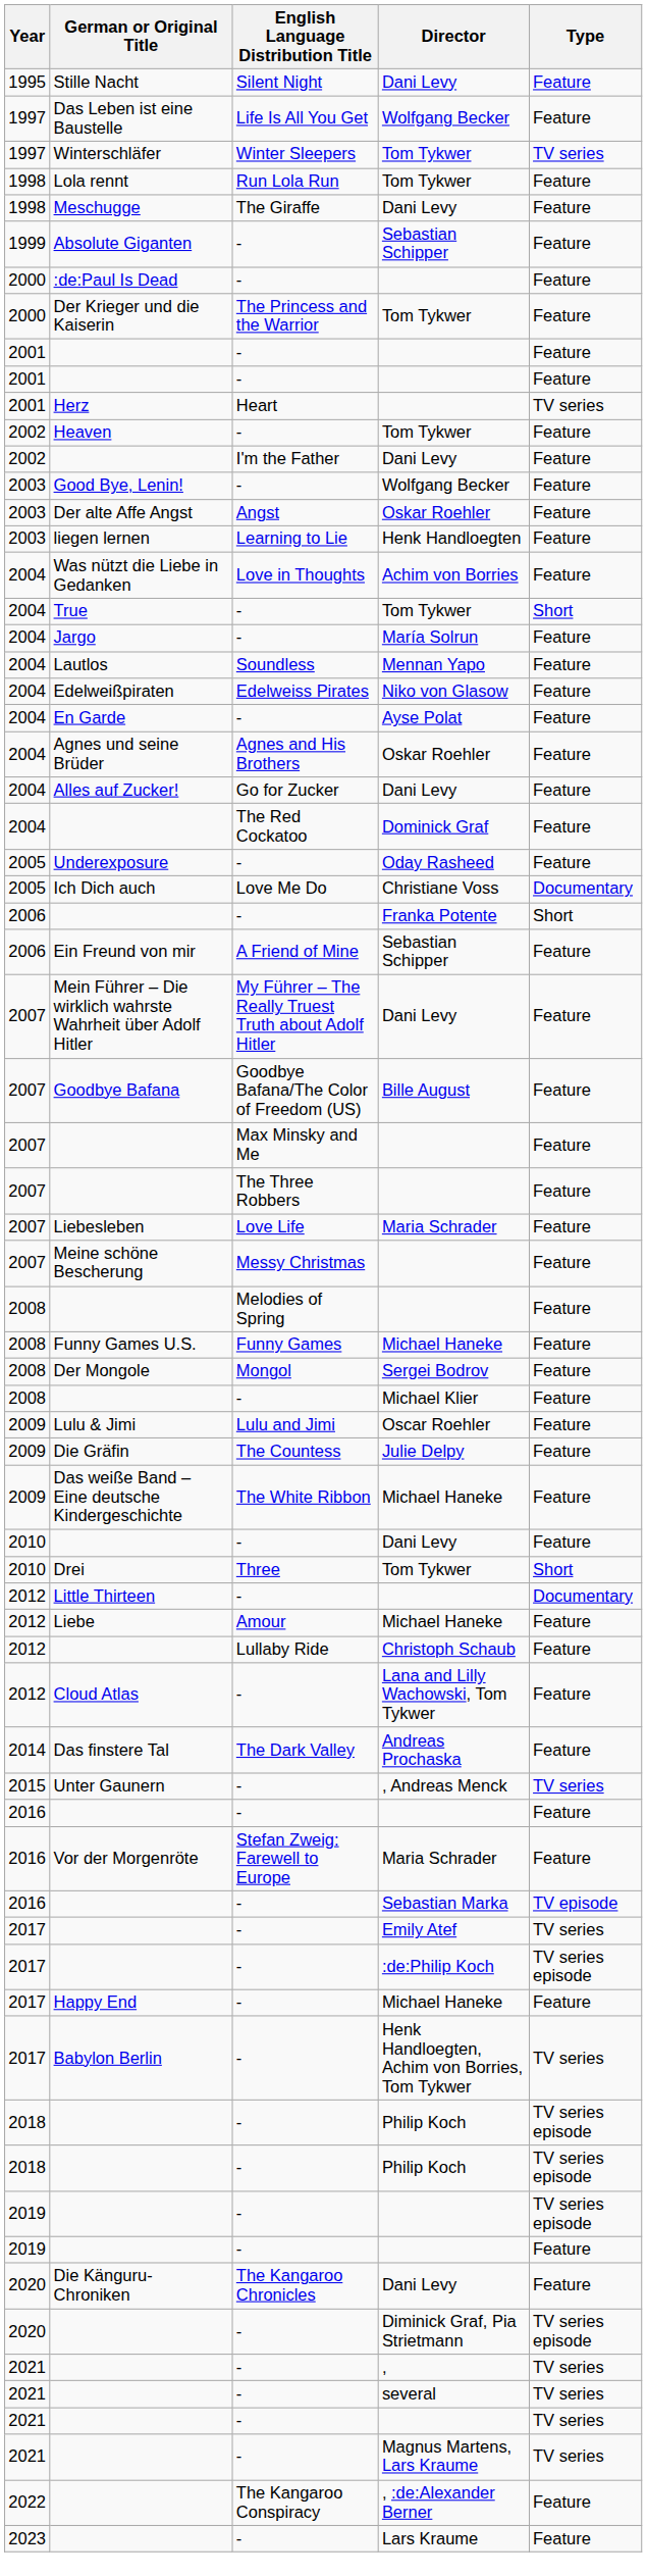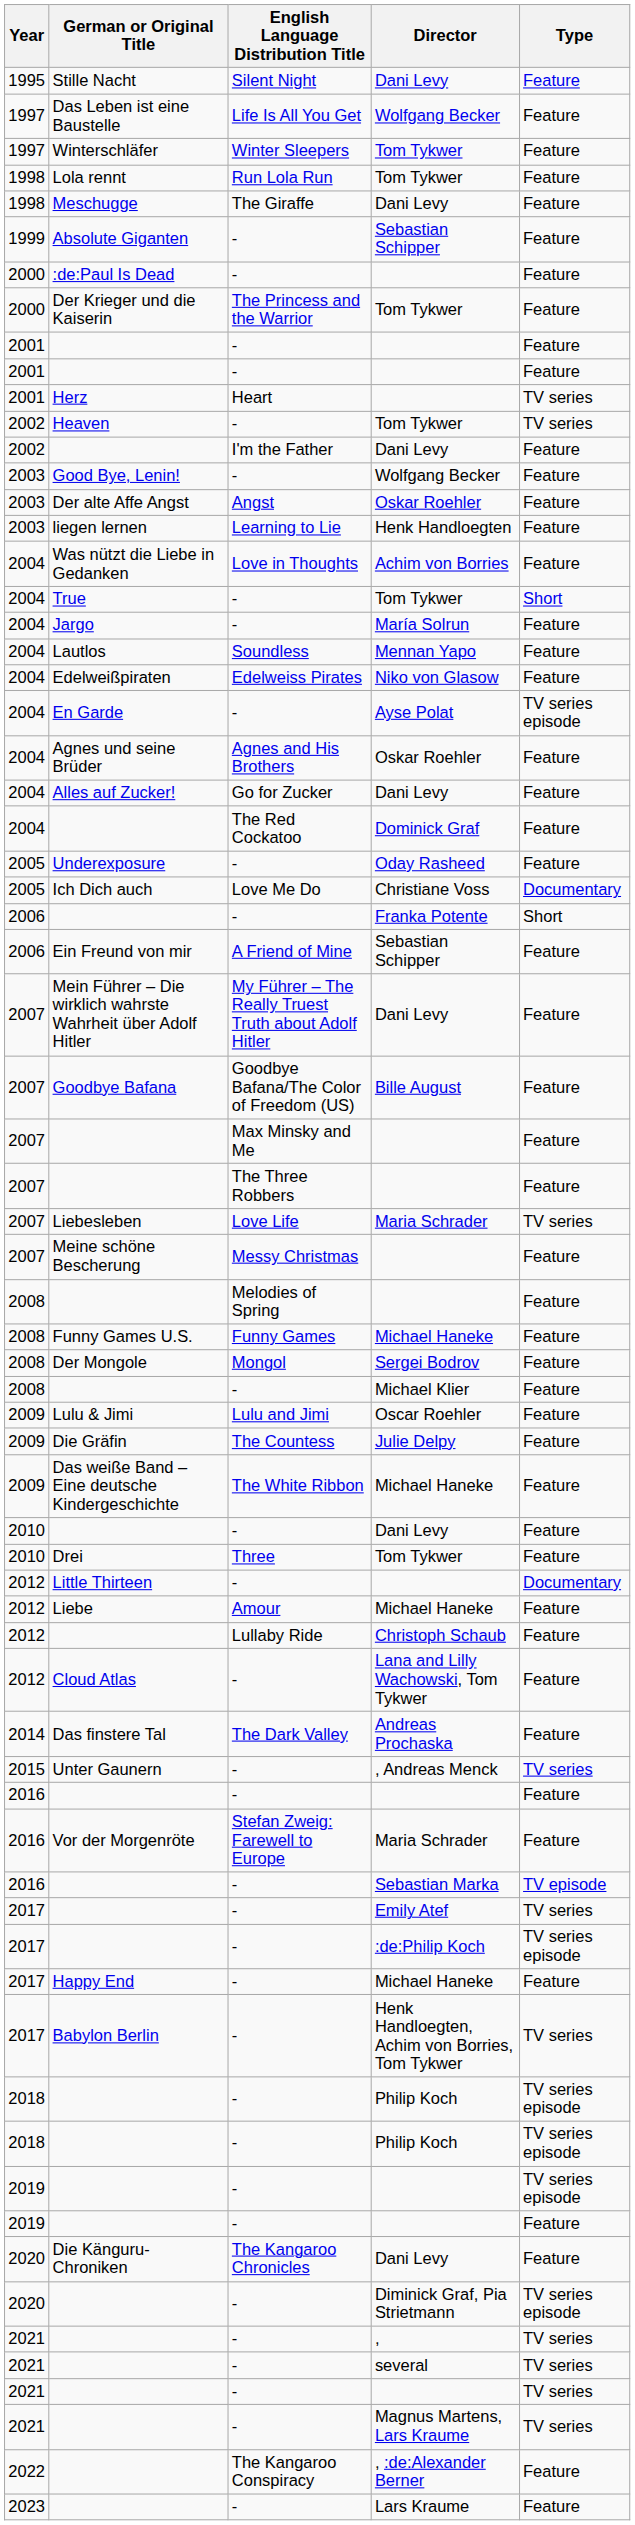 <table class="wikitable sortable sticky-header">
 <tr>
 <th>Year</th>
 <th>German or Original Title</th>
 <th>English Language Distribution Title</th>
 <th>Director</th>
 <th>Type</th>
 </tr>
 <tr>
 <td>1995</td>
 <td>Stille Nacht</td>
 <td><a href='#'>Silent Night</a></td>
 <td><a href='#'>Dani Levy</a></td>
 <td><a href='#'>Feature</a></td>
 </tr>
 <tr>
 <td>1997</td>
 <td>Das Leben ist eine Baustelle</td>
 <td><a href='#'>Life Is All You Get</a></td>
 <td><a href='#'>Wolfgang Becker</a></td>
 <td>Feature</td>
 </tr>
 <tr>
 <td>1997</td>
 <td>Winterschläfer</td>
 <td><a href='#'>Winter Sleepers</a></td>
 <td><a href='#'>Tom Tykwer</a></td>
-<td><a href='#'>TV series</a></td>
+<td>Feature</td>
 </tr>
 <tr>
 <td>1998</td>
 <td>Lola rennt</td>
 <td><a href='#'>Run Lola Run</a></td>
 <td>Tom Tykwer</td>
 <td>Feature</td>
 </tr>
 <tr>
 <td>1998</td>
 <td><a href='#'>Meschugge</a></td>
 <td>The Giraffe</td>
 <td>Dani Levy</td>
 <td>Feature</td>
 </tr>
 <tr>
 <td>1999</td>
 <td><a href='#'>Absolute Giganten</a></td>
 <td>-</td>
 <td><a href='#'>Sebastian Schipper</a></td>
 <td>Feature</td>
 </tr>
 <tr>
 <td>2000</td>
 <td><a href='#'>:de:Paul Is Dead</a></td>
 <td>-</td>
 <td></td>
 <td>Feature</td>
 </tr>
 <tr>
 <td>2000</td>
 <td>Der Krieger und die Kaiserin</td>
 <td><a href='#'>The Princess and the Warrior</a></td>
 <td>Tom Tykwer</td>
 <td>Feature</td>
 </tr>
 <tr>
 <td>2001</td>
 <td></td>
 <td>-</td>
 <td></td>
 <td>Feature</td>
 </tr>
 <tr>
 <td>2001</td>
 <td></td>
 <td>-</td>
 <td></td>
 <td>Feature</td>
 </tr>
 <tr>
 <td>2001</td>
 <td><a href='#'>Herz</a></td>
 <td>Heart</td>
 <td></td>
 <td>TV series</td>
 </tr>
 <tr>
 <td>2002</td>
 <td><a href='#'>Heaven</a></td>
 <td>-</td>
 <td>Tom Tykwer</td>
-<td>Feature</td>
+<td>TV series</td>
 </tr>
 <tr>
 <td>2002</td>
 <td></td>
 <td>I'm the Father</td>
 <td>Dani Levy</td>
 <td>Feature</td>
 </tr>
 <tr>
 <td>2003</td>
 <td><a href='#'>Good Bye, Lenin!</a></td>
 <td>-</td>
 <td>Wolfgang Becker</td>
 <td>Feature</td>
 </tr>
 <tr>
 <td>2003</td>
 <td>Der alte Affe Angst</td>
 <td><a href='#'>Angst</a></td>
 <td><a href='#'>Oskar Roehler</a></td>
 <td>Feature</td>
 </tr>
 <tr>
 <td>2003</td>
 <td>liegen lernen</td>
 <td><a href='#'>Learning to Lie</a></td>
 <td>Henk Handloegten</td>
 <td>Feature</td>
 </tr>
 <tr>
 <td>2004</td>
 <td>Was nützt die Liebe in Gedanken</td>
 <td><a href='#'>Love in Thoughts</a></td>
 <td><a href='#'>Achim von Borries</a></td>
 <td>Feature</td>
 </tr>
 <tr>
 <td>2004</td>
 <td><a href='#'>True</a></td>
 <td>-</td>
 <td>Tom Tykwer</td>
 <td><a href='#'>Short</a></td>
 </tr>
 <tr>
 <td>2004</td>
 <td><a href='#'>Jargo</a></td>
 <td>-</td>
 <td><a href='#'>María Solrun</a></td>
 <td>Feature</td>
 </tr>
 <tr>
 <td>2004</td>
 <td>Lautlos</td>
 <td><a href='#'>Soundless</a></td>
 <td><a href='#'>Mennan Yapo</a></td>
 <td>Feature</td>
 </tr>
 <tr>
 <td>2004</td>
 <td>Edelweißpiraten</td>
 <td><a href='#'>Edelweiss Pirates</a></td>
 <td><a href='#'>Niko von Glasow</a></td>
 <td>Feature</td>
 </tr>
 <tr>
 <td>2004</td>
 <td><a href='#'>En Garde</a></td>
 <td>-</td>
 <td><a href='#'>Ayse Polat</a></td>
-<td>Feature</td>
+<td>TV series episode</td>
 </tr>
 <tr>
 <td>2004</td>
 <td>Agnes und seine Brüder</td>
 <td><a href='#'>Agnes and His Brothers</a></td>
 <td>Oskar Roehler</td>
 <td>Feature</td>
 </tr>
 <tr>
 <td>2004</td>
 <td><a href='#'>Alles auf Zucker!</a></td>
 <td>Go for Zucker</td>
 <td>Dani Levy</td>
 <td>Feature</td>
 </tr>
 <tr>
 <td>2004</td>
 <td></td>
 <td>The Red Cockatoo</td>
 <td><a href='#'>Dominick Graf</a></td>
 <td>Feature</td>
 </tr>
 <tr>
 <td>2005</td>
 <td><a href='#'>Underexposure</a></td>
 <td>-</td>
 <td><a href='#'>Oday Rasheed</a></td>
 <td>Feature</td>
 </tr>
 <tr>
 <td>2005</td>
 <td>Ich Dich auch</td>
 <td>Love Me Do</td>
 <td>Christiane Voss</td>
 <td><a href='#'>Documentary</a></td>
 </tr>
 <tr>
 <td>2006</td>
 <td></td>
 <td>-</td>
 <td><a href='#'>Franka Potente</a></td>
 <td>Short</td>
 </tr>
 <tr>
 <td>2006</td>
 <td>Ein Freund von mir</td>
 <td><a href='#'>A Friend of Mine</a></td>
 <td>Sebastian Schipper</td>
 <td>Feature</td>
 </tr>
 <tr>
 <td>2007</td>
 <td>Mein Führer – Die wirklich wahrste Wahrheit über Adolf Hitler</td>
 <td><a href='#'>My Führer – The Really Truest Truth about Adolf Hitler</a></td>
 <td>Dani Levy</td>
 <td>Feature</td>
 </tr>
 <tr>
 <td>2007</td>
 <td><a href='#'>Goodbye Bafana</a></td>
 <td>Goodbye Bafana/The Color of Freedom (US)</td>
 <td><a href='#'>Bille August</a></td>
 <td>Feature</td>
 </tr>
 <tr>
 <td>2007</td>
 <td></td>
 <td>Max Minsky and Me</td>
 <td></td>
 <td>Feature</td>
 </tr>
 <tr>
 <td>2007</td>
 <td></td>
 <td>The Three Robbers</td>
 <td></td>
 <td>Feature</td>
 </tr>
 <tr>
 <td>2007</td>
 <td>Liebesleben</td>
 <td><a href='#'>Love Life</a></td>
 <td><a href='#'>Maria Schrader</a></td>
-<td>Feature</td>
+<td>TV series</td>
 </tr>
 <tr>
 <td>2007</td>
 <td>Meine schöne Bescherung</td>
 <td><a href='#'>Messy Christmas</a></td>
 <td></td>
 <td>Feature</td>
 </tr>
 <tr>
 <td>2008</td>
 <td></td>
 <td>Melodies of Spring</td>
 <td></td>
 <td>Feature</td>
 </tr>
 <tr>
 <td>2008</td>
 <td>Funny Games U.S.</td>
 <td><a href='#'>Funny Games</a></td>
 <td><a href='#'>Michael Haneke</a></td>
 <td>Feature</td>
 </tr>
 <tr>
 <td>2008</td>
 <td>Der Mongole</td>
 <td><a href='#'>Mongol</a></td>
 <td><a href='#'>Sergei Bodrov</a></td>
 <td>Feature</td>
 </tr>
 <tr>
 <td>2008</td>
 <td></td>
 <td>-</td>
 <td>Michael Klier</td>
 <td>Feature</td>
 </tr>
 <tr>
 <td>2009</td>
 <td>Lulu & Jimi</td>
 <td><a href='#'>Lulu and Jimi</a></td>
 <td>Oscar Roehler</td>
 <td>Feature</td>
 </tr>
 <tr>
 <td>2009</td>
 <td>Die Gräfin</td>
 <td><a href='#'>The Countess</a></td>
 <td><a href='#'>Julie Delpy</a></td>
 <td>Feature</td>
 </tr>
 <tr>
 <td>2009</td>
 <td>Das weiße Band – Eine deutsche Kindergeschichte</td>
 <td><a href='#'>The White Ribbon</a></td>
 <td>Michael Haneke</td>
 <td>Feature</td>
 </tr>
 <tr>
 <td>2010</td>
 <td></td>
 <td>-</td>
 <td>Dani Levy</td>
 <td>Feature</td>
 </tr>
 <tr>
 <td>2010</td>
 <td>Drei</td>
 <td><a href='#'>Three</a></td>
 <td>Tom Tykwer</td>
-<td><a href='#'>Short</a></td>
+<td>Feature</td>
 </tr>
 <tr>
 <td>2012</td>
 <td><a href='#'>Little Thirteen</a></td>
 <td>-</td>
 <td></td>
 <td><a href='#'>Documentary</a></td>
 </tr>
 <tr>
 <td>2012</td>
 <td>Liebe</td>
 <td><a href='#'>Amour</a></td>
 <td>Michael Haneke</td>
 <td>Feature</td>
 </tr>
 <tr>
 <td>2012</td>
 <td></td>
 <td>Lullaby Ride</td>
 <td><a href='#'>Christoph Schaub</a></td>
 <td>Feature</td>
 </tr>
 <tr>
 <td>2012</td>
 <td><a href='#'>Cloud Atlas</a></td>
 <td>-</td>
 <td><a href='#'>Lana and Lilly Wachowski</a>, Tom Tykwer</td>
 <td>Feature</td>
 </tr>
 <tr>
 <td>2014</td>
 <td>Das finstere Tal</td>
 <td><a href='#'>The Dark Valley</a></td>
 <td><a href='#'>Andreas Prochaska</a></td>
 <td>Feature</td>
 </tr>
 <tr>
 <td>2015</td>
 <td>Unter Gaunern</td>
 <td>-</td>
 <td>, Andreas Menck</td>
 <td><a href='#'>TV series</a></td>
 </tr>
 <tr>
 <td>2016</td>
 <td></td>
 <td>-</td>
 <td></td>
 <td>Feature</td>
 </tr>
 <tr>
 <td>2016</td>
 <td>Vor der Morgenröte</td>
 <td><a href='#'>Stefan Zweig: Farewell to Europe</a></td>
 <td>Maria Schrader</td>
 <td>Feature</td>
 </tr>
 <tr>
 <td>2016</td>
 <td></td>
 <td>-</td>
 <td><a href='#'>Sebastian Marka</a></td>
 <td><a href='#'>TV episode</a></td>
 </tr>
 <tr>
 <td>2017</td>
 <td></td>
 <td>-</td>
 <td><a href='#'>Emily Atef</a></td>
 <td>TV series</td>
 </tr>
 <tr>
 <td>2017</td>
 <td></td>
 <td>-</td>
 <td><a href='#'>:de:Philip Koch</a></td>
 <td>TV series episode</td>
 </tr>
 <tr>
 <td>2017</td>
 <td><a href='#'>Happy End</a></td>
 <td>-</td>
 <td>Michael Haneke</td>
 <td>Feature</td>
 </tr>
 <tr>
 <td>2017</td>
 <td><a href='#'>Babylon Berlin</a></td>
 <td>-</td>
 <td>Henk Handloegten, Achim von Borries, Tom Tykwer</td>
 <td>TV series</td>
 </tr>
 <tr>
 <td>2018</td>
 <td></td>
 <td>-</td>
 <td>Philip Koch</td>
 <td>TV series episode</td>
 </tr>
 <tr>
 <td>2018</td>
 <td></td>
 <td>-</td>
 <td>Philip Koch</td>
 <td>TV series episode</td>
 </tr>
 <tr>
 <td>2019</td>
 <td></td>
 <td>-</td>
 <td></td>
 <td>TV series episode</td>
 </tr>
 <tr>
 <td>2019</td>
 <td></td>
 <td>-</td>
 <td></td>
 <td>Feature</td>
 </tr>
 <tr>
 <td>2020</td>
 <td>Die Känguru-Chroniken</td>
 <td><a href='#'>The Kangaroo Chronicles</a></td>
 <td>Dani Levy</td>
 <td>Feature</td>
 </tr>
 <tr>
 <td>2020</td>
 <td></td>
 <td>-</td>
 <td>Diminick Graf, Pia Strietmann</td>
 <td>TV series episode</td>
 </tr>
 <tr>
 <td>2021</td>
 <td></td>
 <td>-</td>
 <td>, </td>
 <td>TV series</td>
 </tr>
 <tr>
 <td>2021</td>
 <td></td>
 <td>-</td>
 <td>several</td>
 <td>TV series</td>
 </tr>
 <tr>
 <td>2021</td>
 <td></td>
 <td>-</td>
 <td></td>
 <td>TV series</td>
 </tr>
 <tr>
 <td>2021</td>
 <td></td>
 <td>-</td>
 <td>Magnus Martens, <a href='#'>Lars Kraume</a></td>
 <td>TV series</td>
 </tr>
 <tr>
 <td>2022</td>
 <td></td>
 <td>The Kangaroo Conspiracy</td>
 <td>, <a href='#'>:de:Alexander Berner</a></td>
 <td>Feature</td>
 </tr>
 <tr>
 <td>2023</td>
 <td></td>
 <td>-</td>
 <td>Lars Kraume</td>
 <td>Feature</td>
 </tr>
 </table>
